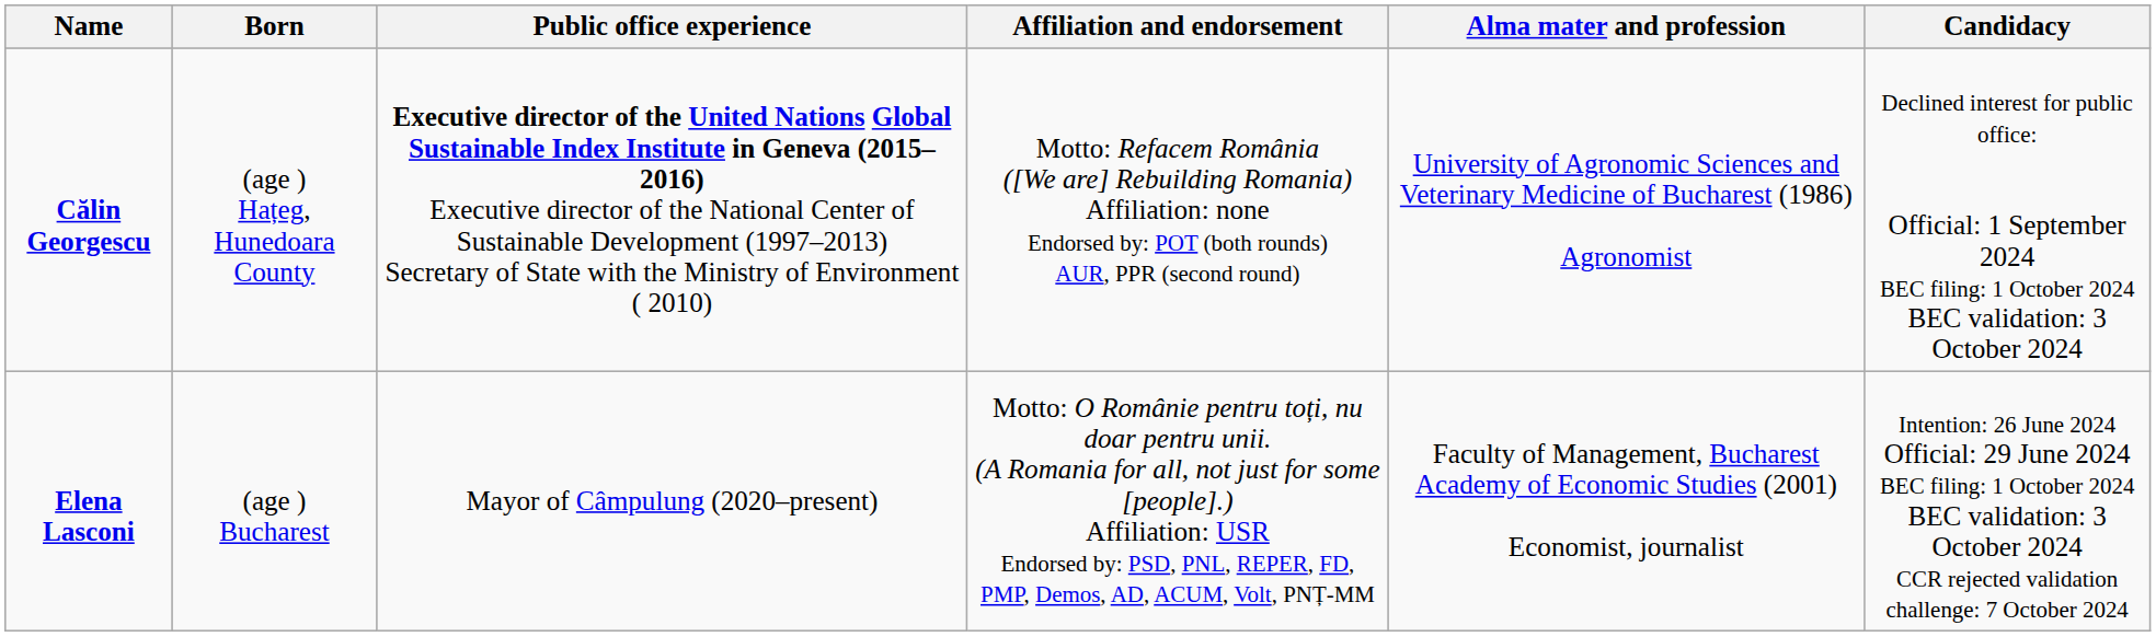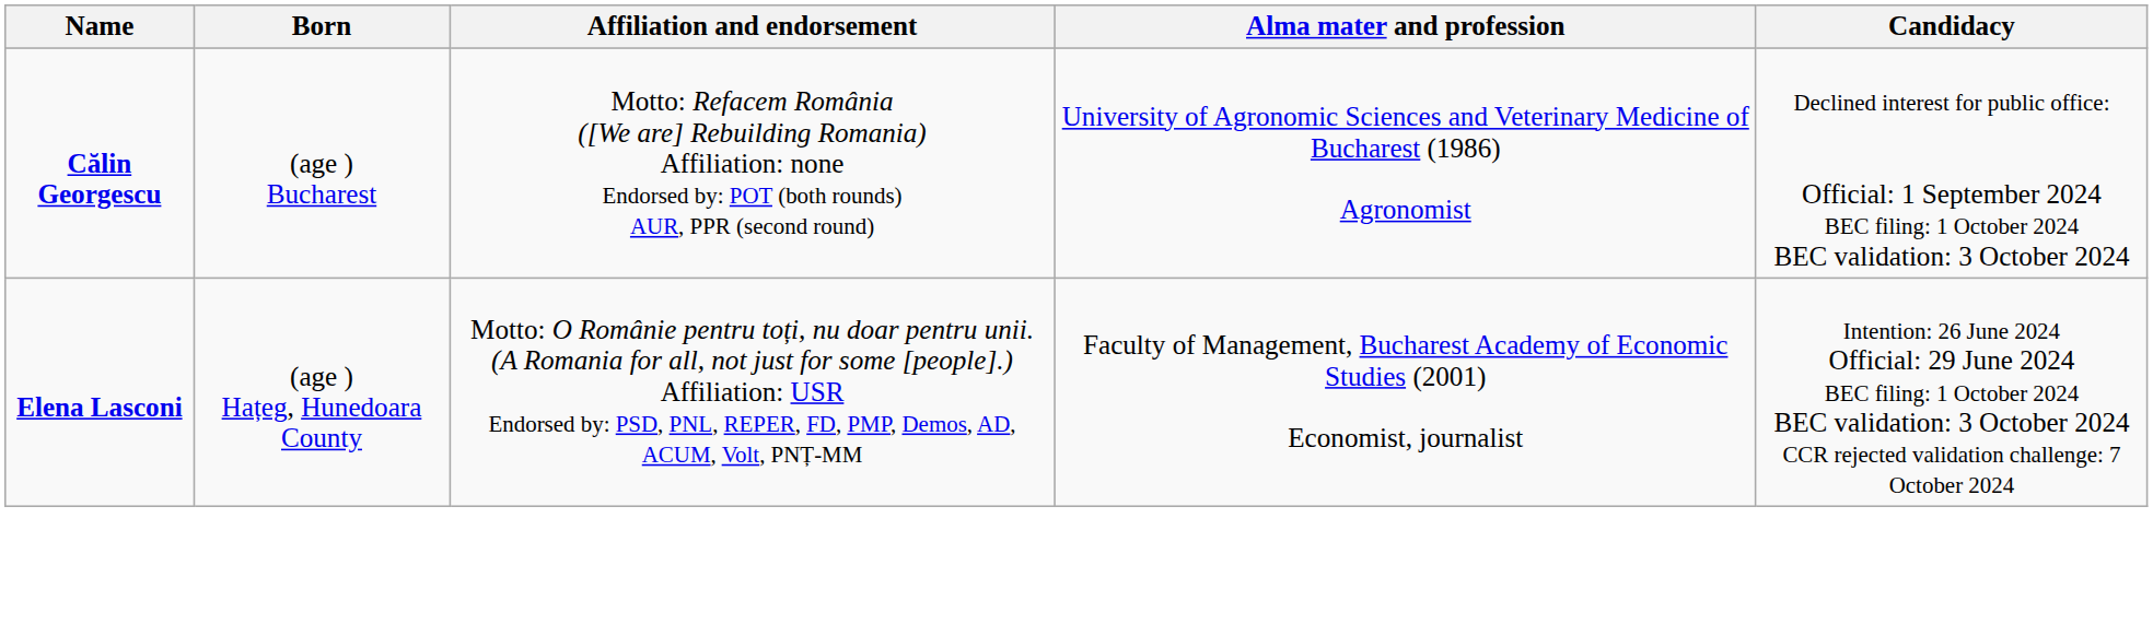 <table class="wikitable sortable collapsible collapsed"  style="text-align:center;">
 <tr>
 <th>Name</th>
 <th>Born</th>
-<th class="unsortable">Public office experience</th>
 <th>Affiliation and endorsement</th>
 <th class="unsortable"><a href='#'>Alma mater</a> and profession</th>
 <th>Candidacy <br> </th>
 </tr>
 <tr>
 <td><br><strong><a href='#'>Călin Georgescu</a></strong></td>
-<td><br>(age )<br><a href='#'>Hațeg</a>, <a href='#'>Hunedoara County</a></td>
-<td><strong>Executive director of the <a href='#'>United Nations</a> <a href='#'>Global Sustainable Index Institute</a> in Geneva (2015–2016)</strong><br>Executive director of the National Center of Sustainable Development (1997–2013)<br>Secretary of State with the Ministry of Environment ( 2010)</td>
+<td><br>(age )<br><a href='#'>Bucharest</a></td>
 <td>Motto: <em>Refacem România</em><br><em>([We are] Rebuilding Romania)</em><br>Affiliation: none<br><small>Endorsed by: <a href='#'>POT</a> (both rounds)<br><a href='#'>AUR</a>, PPR (second round)</small></td>
 <td><a href='#'>University of Agronomic Sciences and Veterinary Medicine of Bucharest</a> (1986)<br><br><a href='#'>Agronomist</a></td>
 <td><br><small>Declined interest for public office: </small><br><br><br>Official: 1 September 2024<br><small>BEC filing: 1 October 2024</small><br>BEC validation: 3 October 2024</td>
 </tr>
 <tr>
 <td> <br><strong> <a href='#'>Elena Lasconi</a></strong></td>
-<td><br>(age )<br><a href='#'>Bucharest</a></td>
-<td>Mayor of <a href='#'>Câmpulung</a> (2020–present)</td>
+<td><br>(age )<br><a href='#'>Hațeg</a>, <a href='#'>Hunedoara County</a></td>
 <td>Motto: <em>O Românie pentru toți, nu doar pentru unii.</em><br><em>(A Romania for all, not just for some [people].)</em><br>Affiliation: <a href='#'>USR</a><br><small>Endorsed by: <a href='#'>PSD</a>, <a href='#'>PNL</a>, <a href='#'>REPER</a>, <a href='#'>FD</a>, <a href='#'>PMP</a>, <a href='#'>Demos</a>, <a href='#'>AD</a>, <a href='#'>ACUM</a>, <a href='#'>Volt</a>, PNȚ-MM</small></td>
 <td>Faculty of Management, <a href='#'>Bucharest Academy of Economic Studies</a> (2001)<br><br>Economist, journalist</td>
 <td><br><small>Intention: 26 June 2024</small><br>Official: 29 June 2024<br><small>BEC filing: 1 October 2024</small><br>BEC validation: 3 October 2024<br><small>CCR rejected validation challenge: 7 October 2024</small></td>
 </tr>
 </table>
